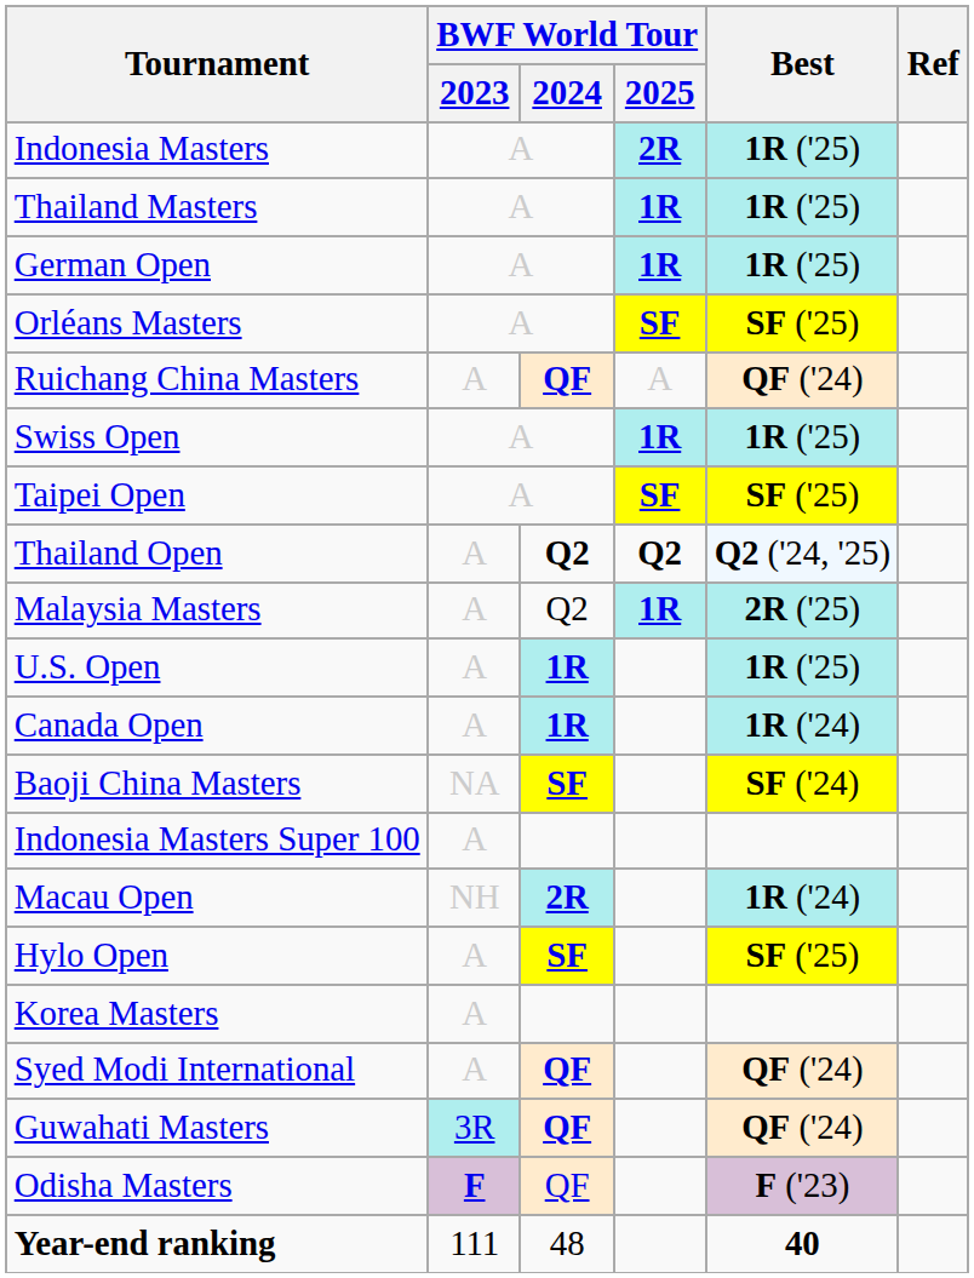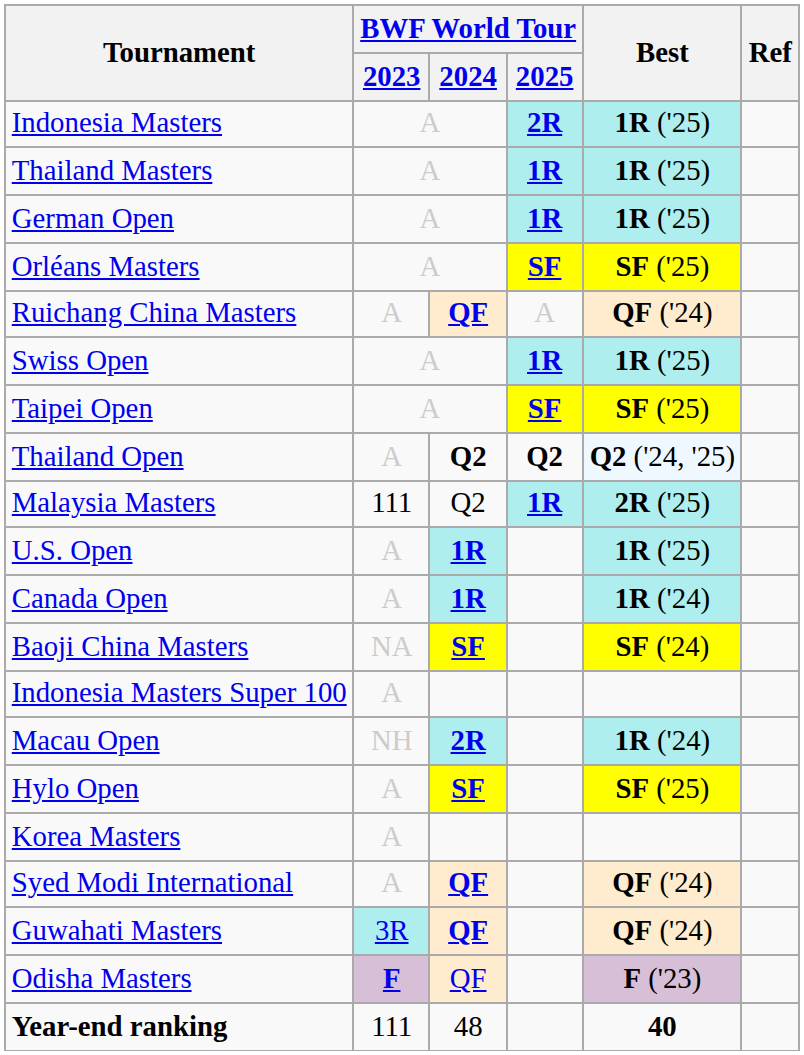 <table style='font-size: 90%; text-align:center;' class='wikitable'>
 <tr>
 <th rowspan="2">Tournament</th>
 <th colspan="3"><a href='#'>BWF World Tour</a></th>
 <th rowspan="2">Best</th>
 <th rowspan="2">Ref</th>
 </tr>
 <tr>
 <th><a href='#'>2023</a></th>
 <th><a href='#'>2024</a></th>
 <th><a href='#'>2025</a></th>
 </tr>
 <tr>
 <td align=left><a href='#'>Indonesia Masters</a></td>
 <td colspan="2" style=color:#ccc>A</td>
 <td bgcolor=AFEEEE><strong><a href='#'>2R</a></strong></td>
 <td bgcolor=AFEEEE><strong>1R</strong> ('25)</td>
 <td></td>
 </tr>
 <tr>
 <td align=left><a href='#'>Thailand Masters</a></td>
 <td colspan="2" style=color:#ccc>A</td>
 <td bgcolor=AFEEEE><strong><a href='#'>1R</a></strong></td>
 <td bgcolor=AFEEEE><strong>1R</strong> ('25)</td>
 <td></td>
 </tr>
 <tr>
 <td align=left><a href='#'>German Open</a></td>
 <td colspan="2" style=color:#ccc>A</td>
 <td bgcolor=AFEEEE><strong><a href='#'>1R</a></strong></td>
 <td bgcolor=AFEEEE><strong>1R</strong> ('25)</td>
 <td></td>
 </tr>
 <tr>
 <td align=left><a href='#'>Orléans Masters</a></td>
 <td colspan="2" style=color:#ccc>A</td>
 <td bgcolor=FFFF00><strong><a href='#'>SF</a></strong></td>
 <td bgcolor=FFFF00><strong>SF</strong> ('25)</td>
 <td></td>
 </tr>
 <tr>
 <td align=left><a href='#'>Ruichang China Masters</a></td>
 <td style=color:#ccc>A</td>
 <td bgcolor=FFEBCD><strong><a href='#'>QF</a></strong></td>
 <td style=color:#ccc>A</td>
 <td bgcolor=FFEBCD><strong>QF</strong> ('24)</td>
 <td></td>
 </tr>
 <tr>
 <td align=left><a href='#'>Swiss Open</a></td>
 <td colspan="2" style=color:#ccc>A</td>
 <td bgcolor=AFEEEE><strong><a href='#'>1R</a></strong></td>
 <td bgcolor=AFEEEE><strong>1R</strong> ('25)</td>
 <td></td>
 </tr>
 <tr>
 <td align=left><a href='#'>Taipei Open</a></td>
 <td colspan="2" style=color:#ccc>A</td>
 <td bgcolor=FFFF00><strong><a href='#'>SF</a></strong></td>
 <td bgcolor=FFFF00><strong>SF</strong> ('25)</td>
 </tr>
 <tr>
 <td align=left><a href='#'>Thailand Open</a></td>
 <td style=color:#ccc>A</td>
 <td 2024;><strong>Q2</strong></td>
 <td 2025;><strong>Q2</strong></td>
 <td bgcolor=F0F8FF><strong>Q2</strong> ('24, '25)</td>
 <td></td>
 </tr>
 <tr>
 <td align=left><a href='#'>Malaysia Masters</a></td>
-<td style=color:#ccc>A</td>
+<td>111</td>
 <td 2024;>Q2</td>
 <td bgcolor=AFEEEE><strong><a href='#'>1R</a></strong></td>
 <td bgcolor=AFEEEE><strong>2R</strong> ('25)</td>
 <td></td>
 </tr>
 <tr>
 <td align=left><a href='#'>U.S. Open</a></td>
 <td style=color:#ccc>A</td>
 <td bgcolor=AFEEEE><strong><a href='#'>1R</a></strong></td>
 <td></td>
 <td bgcolor=AFEEEE><strong>1R</strong> ('25)</td>
 <td></td>
 </tr>
 <tr>
 <td align=left><a href='#'>Canada Open</a></td>
 <td style=color:#ccc>A</td>
 <td bgcolor=AFEEEE><strong><a href='#'>1R</a></strong></td>
 <td></td>
 <td bgcolor=AFEEEE><strong>1R</strong> ('24)</td>
 <td></td>
 </tr>
 <tr>
 <td align=left><a href='#'>Baoji China Masters</a></td>
 <td style=color:#ccc>NA</td>
 <td bgcolor=FFFF00><strong><a href='#'>SF</a></strong></td>
 <td></td>
 <td bgcolor=FFFF00><strong>SF</strong> ('24)</td>
 <td></td>
 </tr>
 <tr>
 <td align=left><a href='#'>Indonesia Masters Super 100</a></td>
 <td style=color:#ccc>A</td>
 <td><a href='#'></a></td>
 <td></td>
 <td></td>
 <td></td>
 </tr>
 <tr>
 <td align=left><a href='#'>Macau Open</a></td>
 <td style=color:#ccc>NH</td>
 <td bgcolor=AFEEEE><strong><a href='#'>2R</a></strong></td>
 <td></td>
 <td bgcolor=AFEEEE><strong>1R</strong> ('24)</td>
 <td></td>
 </tr>
 <tr>
 <td align=left><a href='#'>Hylo Open</a></td>
 <td style=color:#ccc>A</td>
 <td bgcolor=FFFF00><strong><a href='#'>SF</a></strong></td>
 <td></td>
 <td bgcolor=FFFF00><strong>SF</strong> ('25)</td>
 <td></td>
 </tr>
 <tr>
 <td align=left><a href='#'>Korea Masters</a></td>
 <td style=color:#ccc>A</td>
 <td><a href='#'></a></td>
 <td></td>
 <td></td>
 <td></td>
 </tr>
 <tr>
 <td align=left><a href='#'>Syed Modi International</a></td>
 <td style=color:#ccc>A</td>
 <td bgcolor=FFEBCD><strong><a href='#'>QF</a></strong></td>
 <td></td>
 <td bgcolor=FFEBCD><strong>QF</strong> ('24)</td>
 <td></td>
 </tr>
 <tr>
 <td align=left><a href='#'>Guwahati Masters</a></td>
 <td bgcolor=AFEEEE><a href='#'>3R</a></td>
 <td bgcolor=FFEBCD><strong><a href='#'>QF</a></strong></td>
 <td></td>
 <td bgcolor=FFEBCD><strong>QF</strong> ('24)</td>
 <td></td>
 </tr>
 <tr>
 <td align=left><a href='#'>Odisha Masters</a></td>
 <td bgcolor=D8BFD8><strong><a href='#'>F</a></strong></td>
 <td bgcolor=FFEBCD><a href='#'>QF</a></td>
 <td></td>
 <td bgcolor=D8BFD8><strong>F</strong> ('23)</td>
 <td></td>
 </tr>
 <tr>
 <td align=left><strong>Year-end ranking</strong></td>
 <td>111</td>
 <td>48</td>
 <td></td>
 <td><strong>40</strong></td>
 <td></td>
 </tr>
 </table>
